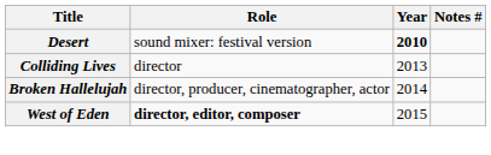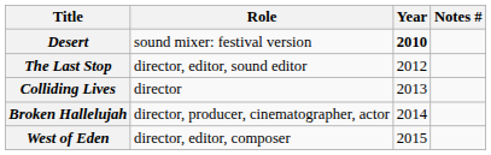 <table class="wikitable plainrowheaders sortable">
 <tr>
 <th scope="col">Title</th>
 <th scope="col">Role</th>
 <th scope="col">Year</th>
 <th scope="col" class="unsortable">Notes #</th>
 </tr>
 <tr>
 <th scope="row"><em>Desert</em></th>
 <td>sound mixer: festival version</td>
 <td><strong>2010</strong></td>
+<td></td>
+</tr>
+<tr>
+<th scope="row"><em>The Last Stop</em></th>
+<td>director, editor, sound editor</td>
+<td>2012</td>
 <td></td>
 </tr>
 <tr>
 <th scope="row"><em>Colliding Lives</em></th>
 <td>director</td>
 <td>2013</td>
 <td></td>
 </tr>
 <tr>
 <th scope="row"><em>Broken Hallelujah </em></th>
 <td>director, producer, cinematographer, actor</td>
 <td>2014</td>
 <td></td>
 </tr>
 <tr>
 <th scope="row"><em>West of Eden</em></th>
-<td><strong>director, editor, composer</strong></td>
+<td>director, editor, composer</td>
 <td>2015</td>
 <td></td>
 </tr>
 </table>
